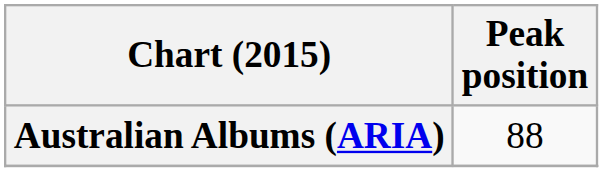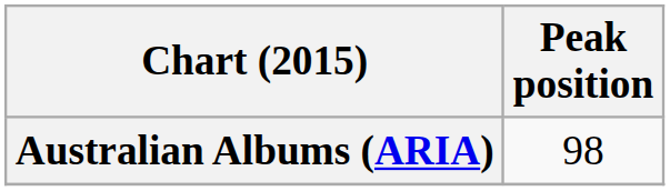 <table class="wikitable sortable plainrowheaders" style="text-align:center">
 <tr>
 <th scope="col">Chart (2015)</th>
 <th scope="col">Peak<br>position</th>
 </tr>
 <tr>
 <th scope="row">Australian Albums (<a href='#'>ARIA</a>)</th>
-<td>88</td>
+<td>98</td>
 </tr>
 <tr>
 </tr>
 <tr>
 </tr>
 <tr>
 </tr>
 <tr>
 </tr>
 <tr>
 </tr>
 <tr>
 </tr>
 <tr>
 </tr>
 </table>
